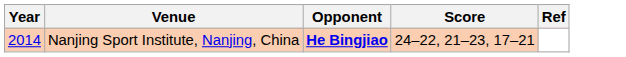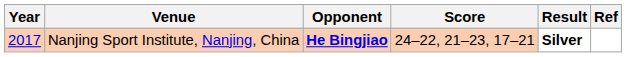 <table class="sortable wikitable" style="font-size: 90%">
 <tr>
 <th>Year</th>
 <th>Venue</th>
 <th>Opponent</th>
 <th>Score</th>
+<th>Result</th>
 <th>Ref</th>
 </tr>
 <tr style="background:#FBCEB1">
-<td align="center"><a href='#'>2014</a></td>
+<td align="center"><a href='#'>2017</a></td>
 <td align="left">Nanjing Sport Institute, <a href='#'>Nanjing</a>, China</td>
 <td align="left"><strong> <a href='#'>He Bingjiao</a></strong></td>
 <td align="left">24–22, 21–23, 17–21</td>
+<td style="text-align:left; background:white"> <strong>Silver</strong></td>
 <td style="text-align:center; background:white"></td>
 </tr>
 </table>
